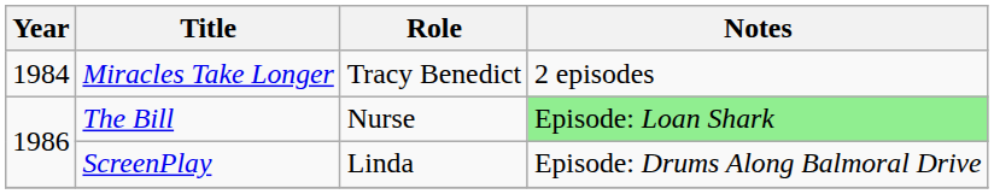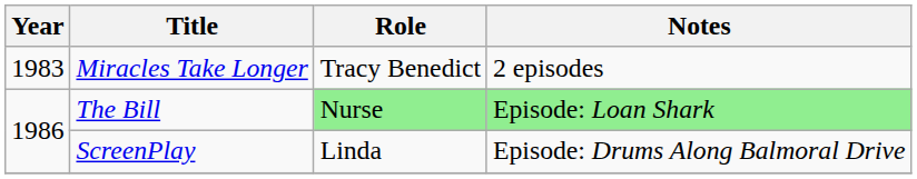 <table class="wikitable">
 <tr>
 <th>Year</th>
 <th>Title</th>
 <th>Role</th>
 <th>Notes</th>
 </tr>
 <tr>
-<td>1984</td>
+<td>1983</td>
 <td><em><a href='#'>Miracles Take Longer</a></em></td>
 <td>Tracy Benedict</td>
 <td>2 episodes</td>
 </tr>
 <tr>
 <td rowspan="2">1986</td>
 <td><em><a href='#'>The Bill</a></em></td>
-<td>Nurse</td>
+<td style="background: lightgreen;">Nurse</td>
 <td style="background: lightgreen;">Episode: <em>Loan Shark</em></td>
 </tr>
 <tr>
 <td><em><a href='#'>ScreenPlay</a></em></td>
 <td>Linda</td>
 <td>Episode: <em>Drums Along Balmoral Drive</em></td>
 </tr>
 <tr>
 </tr>
 </table>
